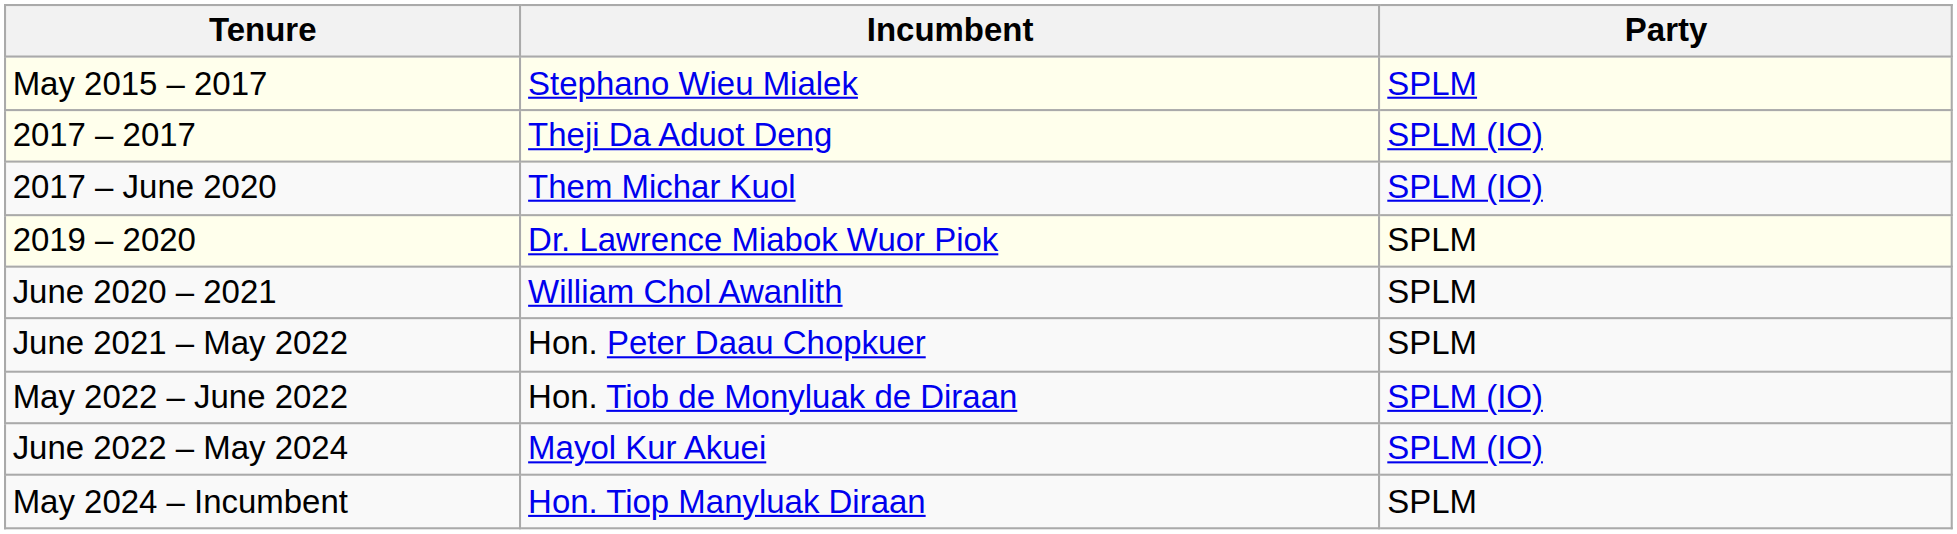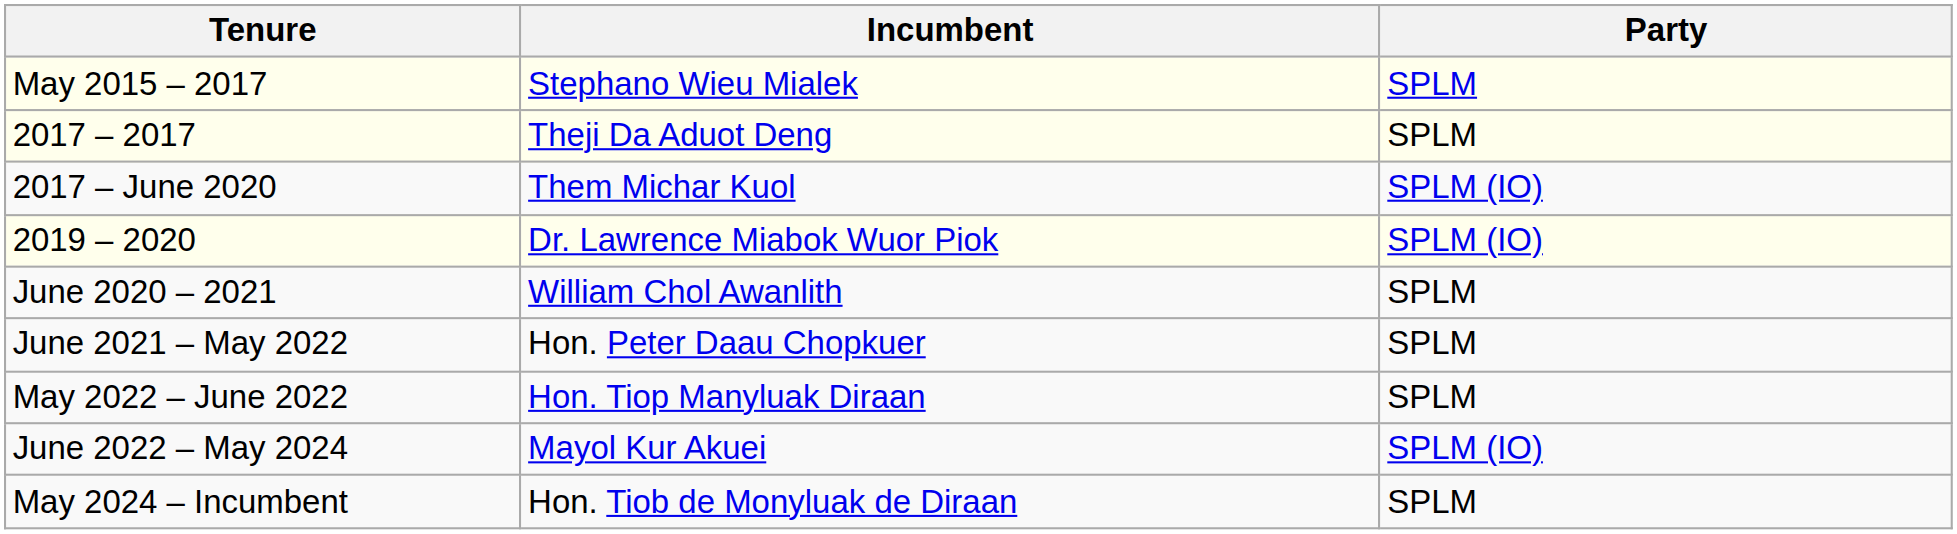 <table class="wikitable">
 <tr>
 <th style="width:18%;">Tenure</th>
 <th style="width:30%;">Incumbent</th>
 <th style="width:20%;">Party</th>
 </tr>
 <tr style="vertical-align:top; background:#ffffec;">
 <td>May 2015 – 2017</td>
 <td><a href='#'>Stephano Wieu Mialek</a></td>
 <td><a href='#'>SPLM</a></td>
 </tr>
 <tr style="vertical-align:top; background:#ffffec;">
 <td>2017 – 2017</td>
 <td><a href='#'>Theji Da Aduot Deng</a></td>
-<td><a href='#'>SPLM (IO)</a></td>
+<td Sudan People's Liberation Movement(northern sector)>SPLM</td>
 </tr>
 <tr style="vertical-align:top; background:#fffec;">
 <td>2017 – June 2020</td>
 <td><a href='#'>Them Michar Kuol </a></td>
 <td><a href='#'>SPLM (IO)</a></td>
 </tr>
 <tr style="vertical-align:top; background:#ffffec;">
 <td>2019 – 2020</td>
 <td><a href='#'>Dr. Lawrence Miabok Wuor Piok</a></td>
-<td Sudan People's Liberation Movement(northern sector)>SPLM</td>
+<td><a href='#'>SPLM (IO)</a></td>
 </tr>
 <tr style="vertical-align:top; background:#fffec;">
 <td>June 2020 – 2021</td>
 <td><a href='#'>William Chol Awanlith</a></td>
 <td Sudan People's Liberation Movement (northern sector)>SPLM</td>
 </tr>
 <tr>
 <td>June 2021 – May 2022</td>
 <td>Hon. <a href='#'>Peter Daau Chopkuer</a></td>
 <td>SPLM</td>
 </tr>
 <tr>
 <td>May 2022 – June 2022</td>
-<td>Hon. <a href='#'>Tiob de Monyluak de Diraan</a></td>
-<td><a href='#'>SPLM (IO)</a></td>
+<td><a href='#'>Hon. Tiop Manyluak Diraan</a></td>
+<td>SPLM</td>
 </tr>
 <tr>
 <td>June 2022 – May  2024</td>
 <td><a href='#'>Mayol Kur Akuei</a></td>
 <td><a href='#'>SPLM (IO)</a></td>
 </tr>
 <tr>
 <td>May  2024 – Incumbent</td>
-<td><a href='#'>Hon. Tiop Manyluak Diraan</a></td>
+<td>Hon. <a href='#'>Tiob de Monyluak de Diraan</a></td>
 <td>SPLM</td>
 </tr>
 </table>
